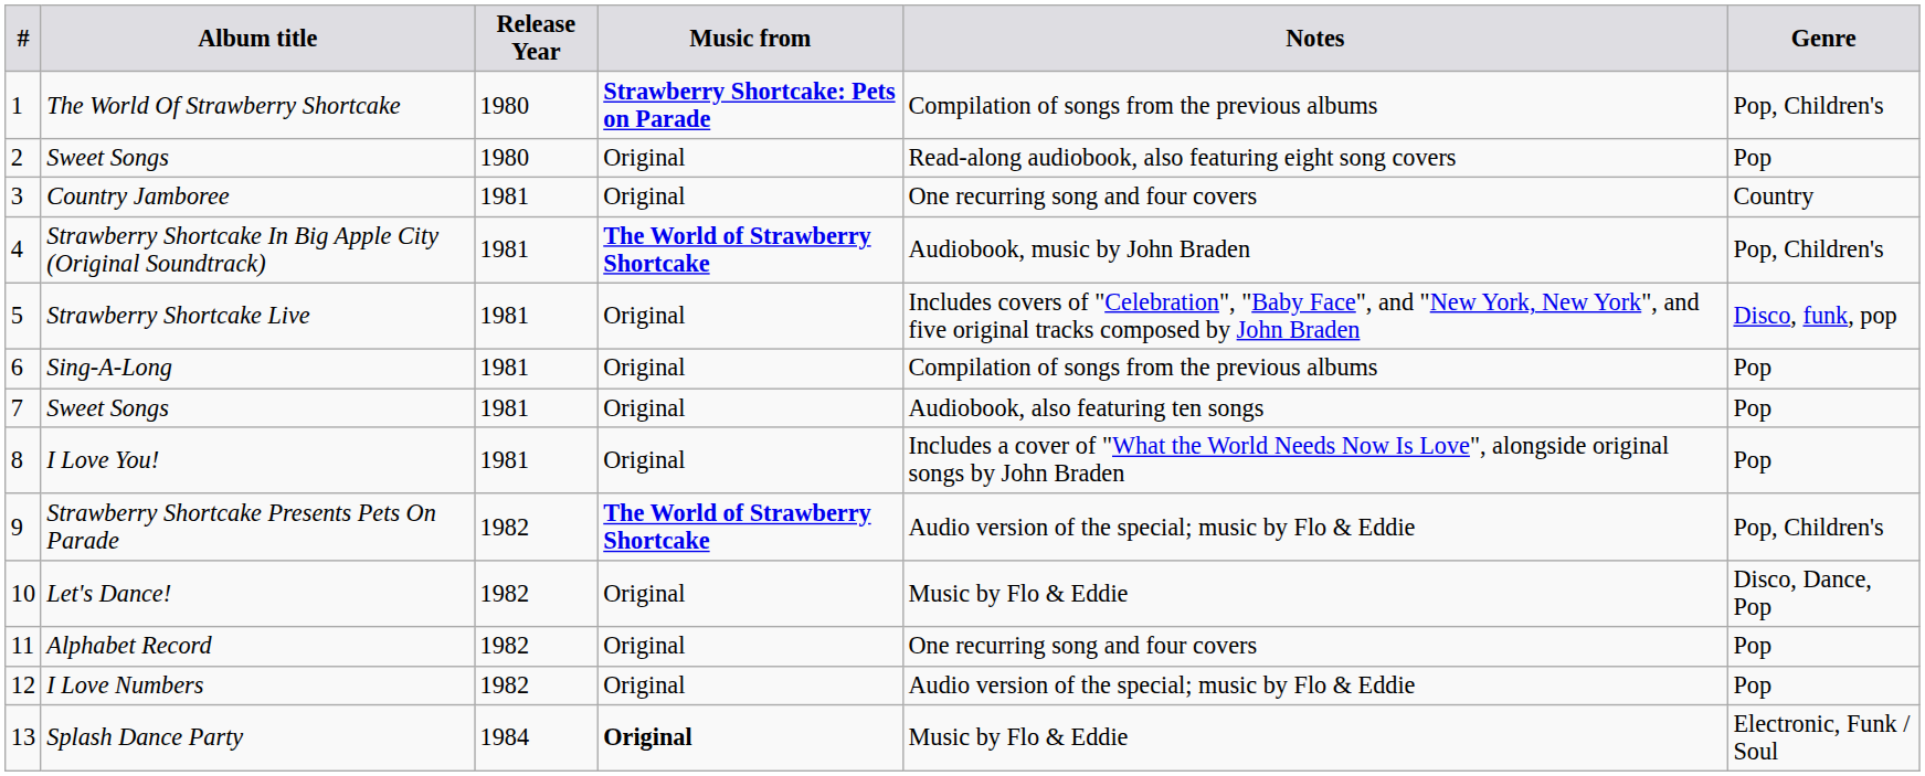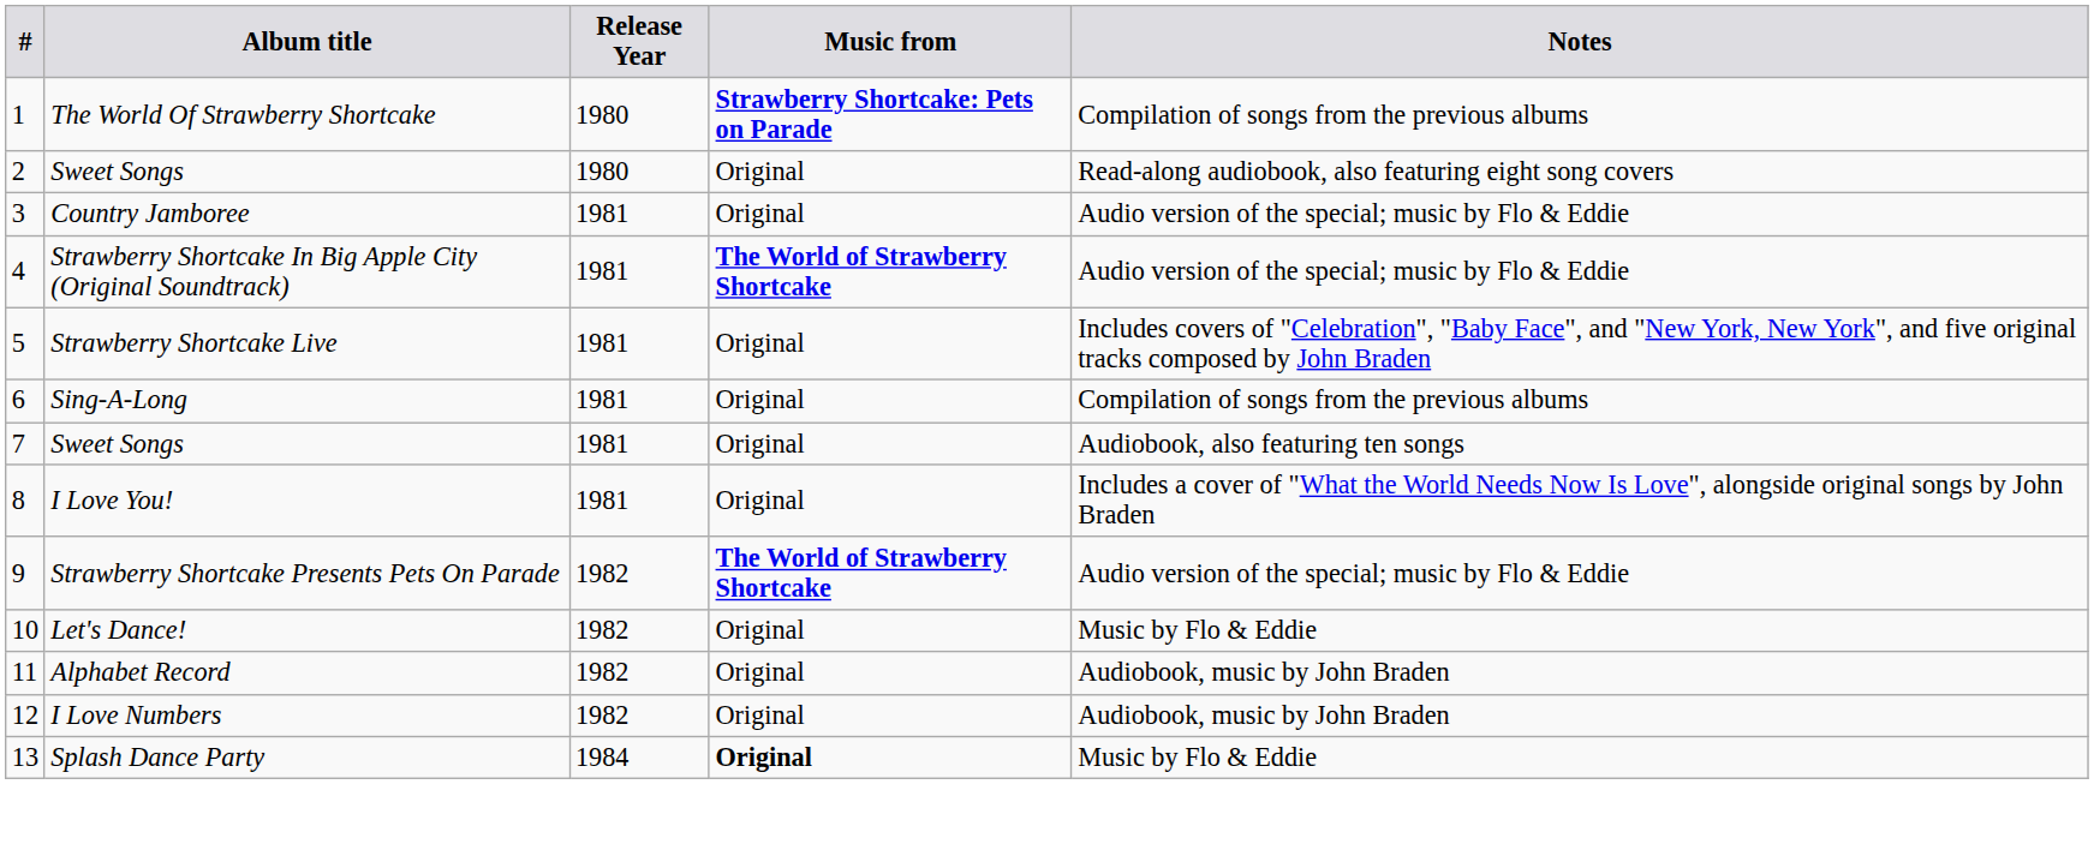 <table class="wikitable">
 <tr>
 <th style="background-color: #DEDDE2"><strong>#</strong></th>
 <th style="background-color: #DEDDE2"><strong>Album title</strong></th>
 <th style="background-color: #DEDDE2"><strong>Release Year</strong></th>
 <th style="background-color: #DEDDE2"><strong>Music from</strong></th>
 <th style="background-color: #DEDDE2"><strong>Notes</strong></th>
-<th style="background-color: #DEDDE2"><strong>Genre</strong></th>
 </tr>
 <tr>
 <td>1</td>
 <td><em>The World Of Strawberry Shortcake</em></td>
 <td>1980</td>
 <td><strong><a href='#'>Strawberry Shortcake: Pets on Parade </a></strong></td>
 <td>Compilation of songs from the previous albums</td>
-<td>Pop, Children's</td>
 </tr>
 <tr>
 <td>2</td>
 <td><em>Sweet Songs</em></td>
 <td>1980</td>
 <td>Original</td>
 <td>Read-along audiobook, also featuring eight song covers</td>
-<td>Pop</td>
 </tr>
 <tr>
 <td>3</td>
 <td><em>Country Jamboree</em></td>
 <td>1981</td>
 <td>Original</td>
-<td>One recurring song and four covers</td>
-<td>Country</td>
+<td>Audio version of the special; music by Flo & Eddie</td>
 </tr>
 <tr>
 <td>4</td>
 <td><em>Strawberry Shortcake In Big Apple City (Original Soundtrack)</em></td>
 <td>1981</td>
 <td><strong><a href='#'>The World of Strawberry Shortcake</a></strong></td>
-<td>Audiobook, music by John Braden</td>
-<td>Pop, Children's</td>
+<td>Audio version of the special; music by Flo & Eddie</td>
 </tr>
 <tr>
 <td>5</td>
 <td><em>Strawberry Shortcake Live </em></td>
 <td>1981</td>
 <td>Original</td>
 <td>Includes covers of "<a href='#'>Celebration</a>", "<a href='#'>Baby Face</a>", and "<a href='#'>New York, New York</a>", and five original tracks composed by <a href='#'>John Braden</a></td>
-<td><a href='#'>Disco</a>, <a href='#'>funk</a>, pop</td>
 </tr>
 <tr>
 <td>6</td>
 <td><em>Sing-A-Long </em></td>
 <td>1981</td>
 <td>Original</td>
 <td>Compilation of songs from the previous albums</td>
-<td>Pop</td>
 </tr>
 <tr>
 <td>7</td>
 <td><em>Sweet Songs</em></td>
 <td>1981</td>
 <td>Original</td>
 <td>Audiobook, also featuring ten songs</td>
-<td>Pop</td>
 </tr>
 <tr>
 <td>8</td>
 <td><em>I Love You!</em></td>
 <td>1981</td>
 <td>Original</td>
 <td>Includes a cover of "<a href='#'>What the World Needs Now Is Love</a>", alongside original songs by John Braden</td>
-<td>Pop</td>
 </tr>
 <tr>
 <td>9</td>
 <td><em>Strawberry Shortcake Presents Pets On Parade</em></td>
 <td>1982</td>
 <td><strong><a href='#'>The World of Strawberry Shortcake</a></strong></td>
 <td>Audio version of the special; music by Flo & Eddie</td>
-<td>Pop, Children's</td>
 </tr>
 <tr>
 <td>10</td>
 <td><em>Let's Dance!</em></td>
 <td>1982</td>
 <td>Original</td>
 <td>Music by Flo & Eddie</td>
-<td>Disco, Dance, Pop</td>
 </tr>
 <tr>
 <td>11</td>
 <td><em>Alphabet Record</em></td>
 <td>1982</td>
 <td>Original</td>
-<td>One recurring song and four covers</td>
-<td>Pop</td>
+<td>Audiobook, music by John Braden</td>
 </tr>
 <tr>
 <td>12</td>
 <td><em>I Love Numbers </em></td>
 <td>1982</td>
 <td>Original</td>
-<td>Audio version of the special; music by Flo & Eddie</td>
-<td>Pop</td>
+<td>Audiobook, music by John Braden</td>
 </tr>
 <tr>
 <td>13</td>
 <td><em>Splash Dance Party</em></td>
 <td>1984</td>
 <td><strong>Original</strong></td>
 <td>Music by Flo & Eddie</td>
-<td>Electronic, Funk / Soul</td>
 </tr>
 </table>
